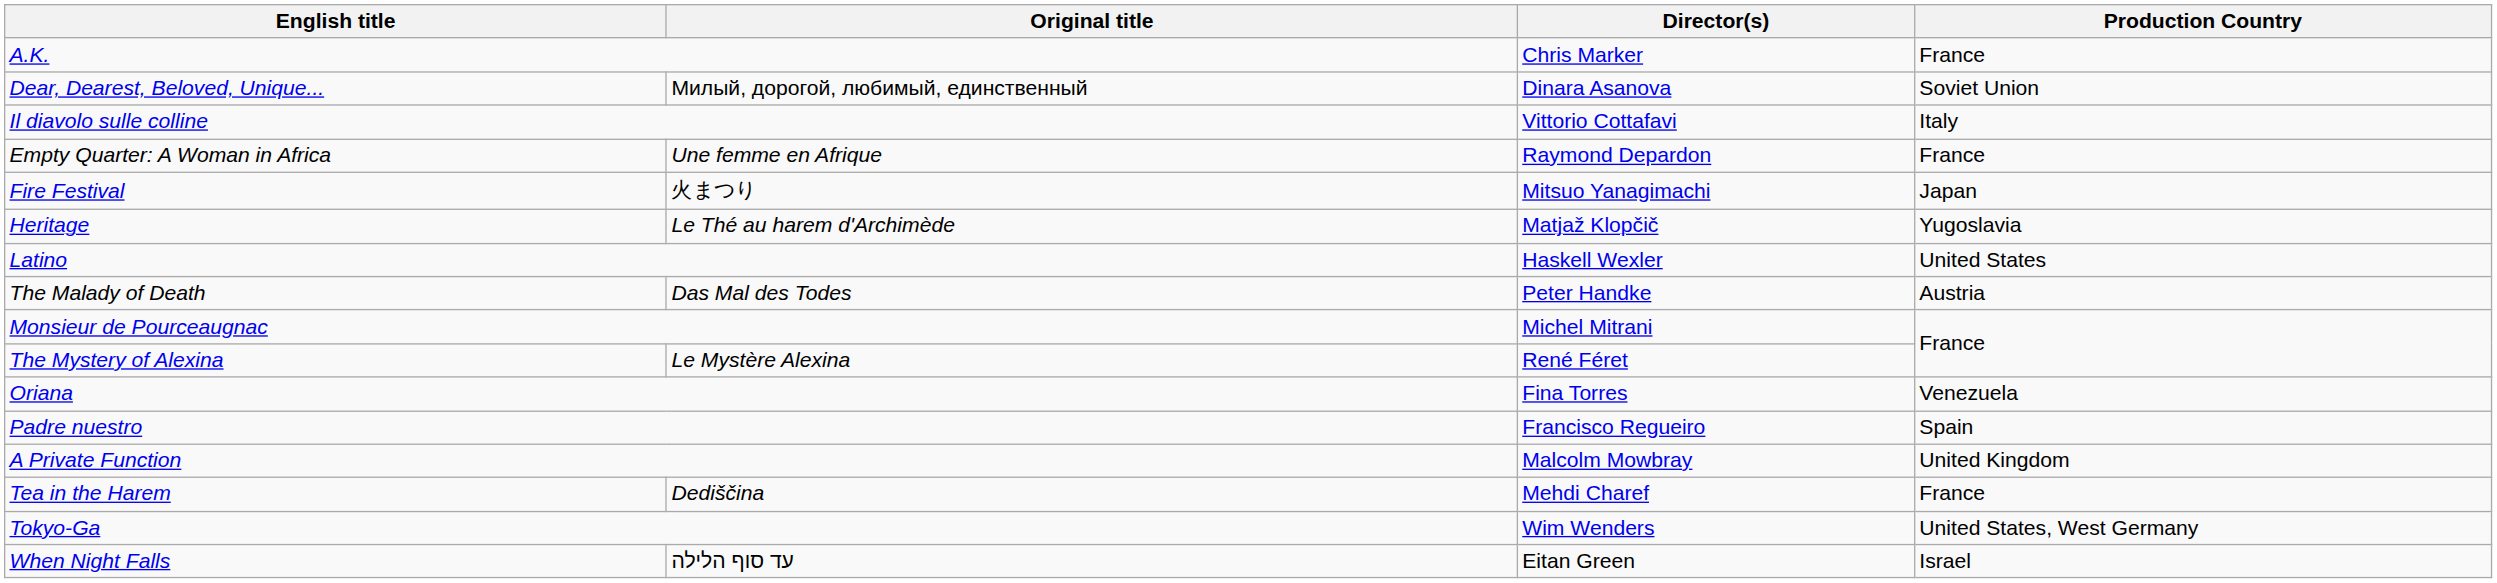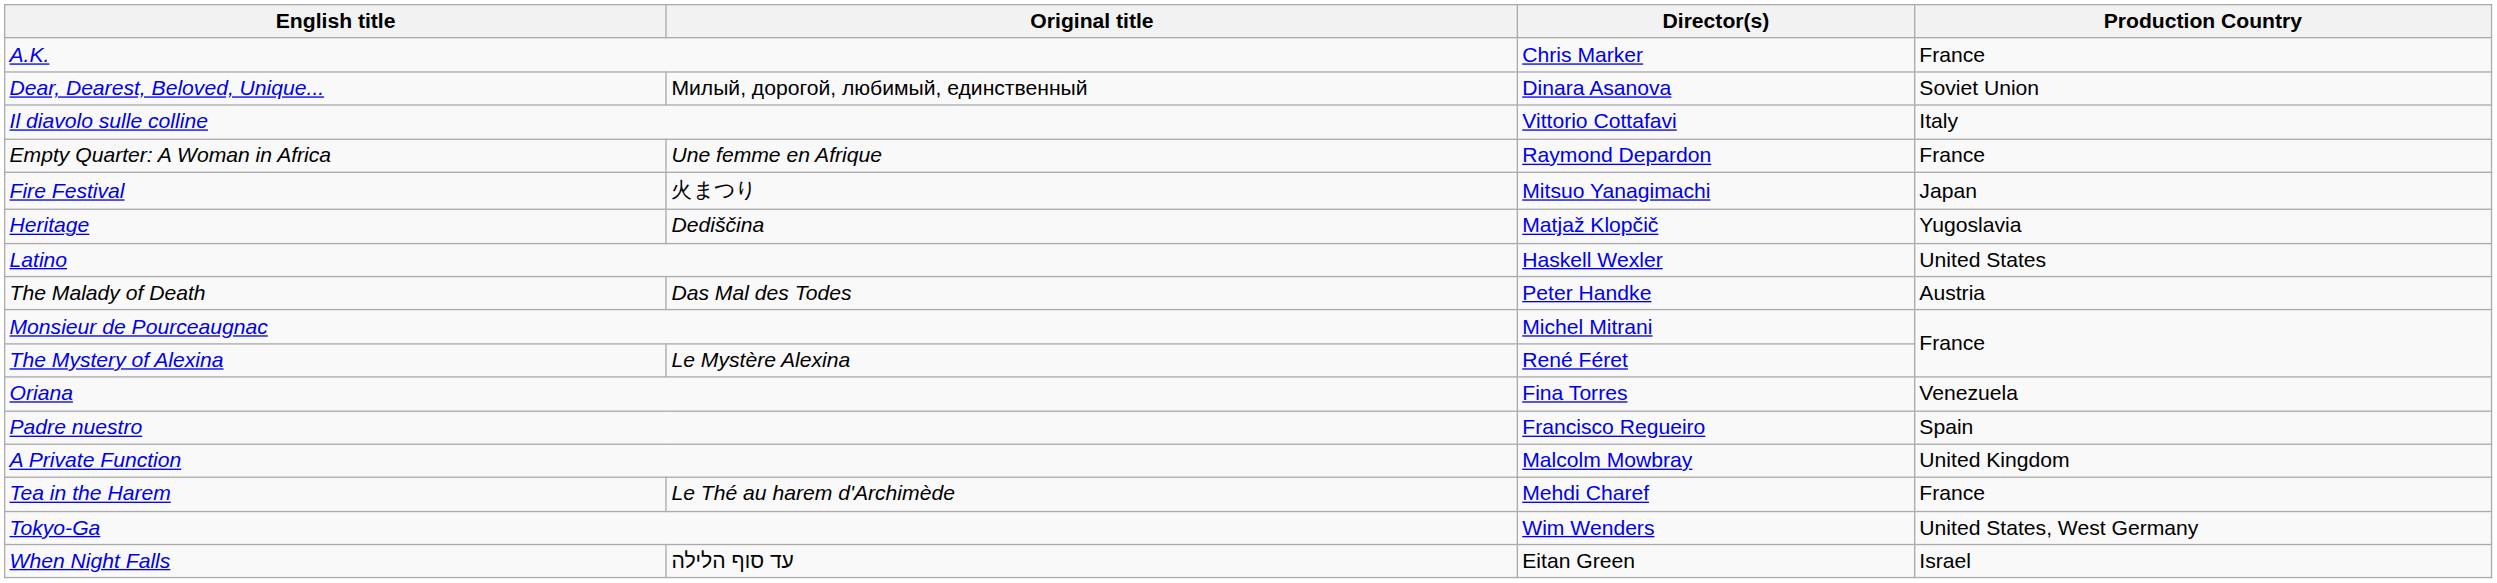 <table class="wikitable" width="95%" cellpadding="5">
 <tr>
 <th>English title</th>
 <th>Original title</th>
 <th>Director(s)</th>
 <th>Production Country</th>
 </tr>
 <tr>
 <td colspan="2"><em><a href='#'>A.K.</a></em></td>
 <td><a href='#'>Chris Marker</a></td>
 <td>France</td>
 </tr>
 <tr>
 <td><em><a href='#'>Dear, Dearest, Beloved, Unique...</a></em></td>
 <td>Милый, дорогой, любимый, единственный</td>
 <td><a href='#'>Dinara Asanova</a></td>
 <td>Soviet Union</td>
 </tr>
 <tr>
 <td colspan="2"><em><a href='#'>Il diavolo sulle colline</a></em></td>
 <td><a href='#'>Vittorio Cottafavi</a></td>
 <td>Italy</td>
 </tr>
 <tr>
 <td><em>Empty Quarter: A Woman in Africa</em></td>
 <td><em>Une femme en Afrique</em></td>
 <td><a href='#'>Raymond Depardon</a></td>
 <td>France</td>
 </tr>
 <tr>
 <td><em><a href='#'>Fire Festival</a></em></td>
 <td>火まつり</td>
 <td><a href='#'>Mitsuo Yanagimachi</a></td>
 <td>Japan</td>
 </tr>
 <tr>
 <td><em><a href='#'>Heritage</a></em></td>
-<td><em>Le Thé au harem d'Archimède</em></td>
+<td><em>Dediščina</em></td>
 <td><a href='#'>Matjaž Klopčič</a></td>
 <td>Yugoslavia</td>
 </tr>
 <tr>
 <td colspan="2"><em><a href='#'>Latino</a></em></td>
 <td><a href='#'>Haskell Wexler</a></td>
 <td>United States</td>
 </tr>
 <tr>
 <td><em>The Malady of Death</em></td>
 <td><em>Das Mal des Todes</em></td>
 <td><a href='#'>Peter Handke</a></td>
 <td>Austria</td>
 </tr>
 <tr>
 <td colspan="2"><em><a href='#'>Monsieur de Pourceaugnac</a></em></td>
 <td><a href='#'>Michel Mitrani</a></td>
 <td rowspan="2">France</td>
 </tr>
 <tr>
 <td><em><a href='#'>The Mystery of Alexina</a></em></td>
 <td><em>Le Mystère Alexina</em></td>
 <td><a href='#'>René Féret</a></td>
 </tr>
 <tr>
 <td colspan="2"><em><a href='#'>Oriana</a></em></td>
 <td><a href='#'>Fina Torres</a></td>
 <td>Venezuela</td>
 </tr>
 <tr>
 <td colspan="2"><em><a href='#'>Padre nuestro</a></em></td>
 <td><a href='#'>Francisco Regueiro</a></td>
 <td>Spain</td>
 </tr>
 <tr>
 <td colspan="2"><em><a href='#'>A Private Function</a></em></td>
 <td><a href='#'>Malcolm Mowbray</a></td>
 <td>United Kingdom</td>
 </tr>
 <tr>
 <td><em><a href='#'>Tea in the Harem</a></em></td>
-<td><em>Dediščina</em></td>
+<td><em>Le Thé au harem d'Archimède</em></td>
 <td><a href='#'>Mehdi Charef</a></td>
 <td>France</td>
 </tr>
 <tr>
 <td colspan="2"><em><a href='#'>Tokyo-Ga</a></em></td>
 <td><a href='#'>Wim Wenders</a></td>
 <td>United States, West Germany</td>
 </tr>
 <tr>
 <td><em><a href='#'>When Night Falls</a></em></td>
 <td>עד סוף הלילה</td>
 <td>Eitan Green</td>
 <td>Israel</td>
 </tr>
 </table>
